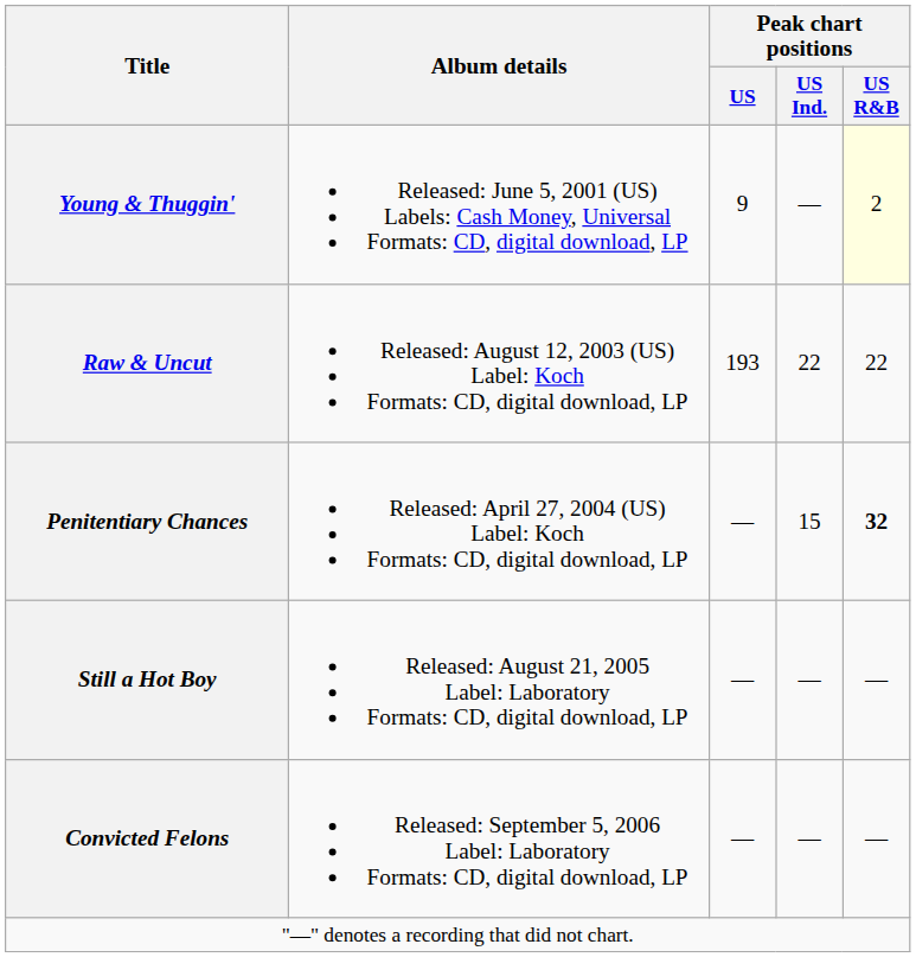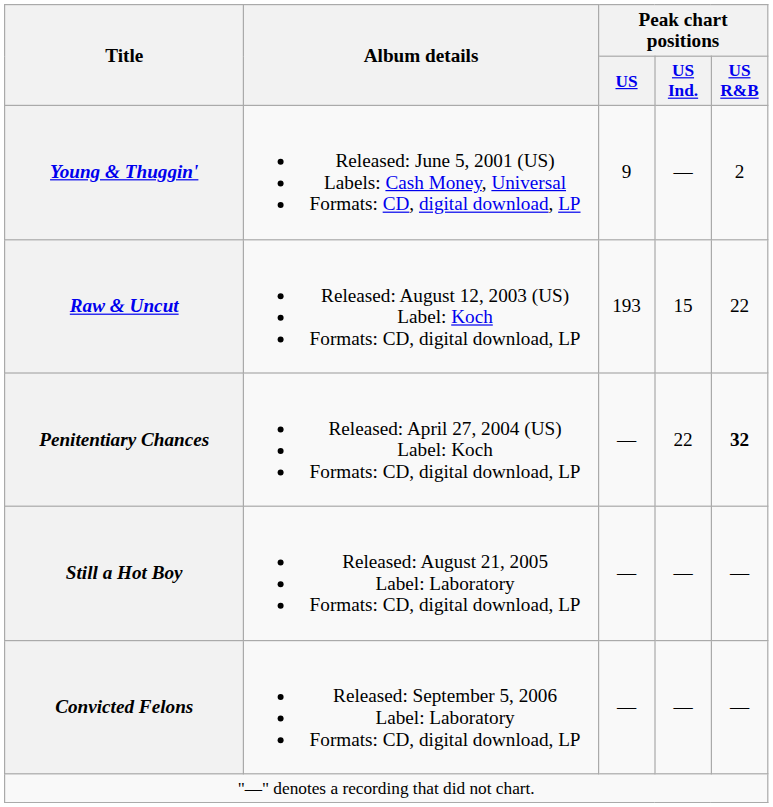 <table class="wikitable plainrowheaders" style="text-align:center;" border="1">
 <tr>
 <th scope="col" rowspan="2" style="width:12em;">Title</th>
 <th scope="col" rowspan="2" style="width:18em;">Album details</th>
 <th scope="col" colspan="3">Peak chart positions</th>
 </tr>
 <tr>
 <th scope="col" style="width:2.8em;font-size:90%;"><a href='#'>US</a><br></th>
 <th scope="col" style="width:2.8em;font-size:90%;"><a href='#'>US<br>Ind.</a><br></th>
 <th scope="col" style="width:2.8em;font-size:90%;"><a href='#'>US<br>R&B</a><br></th>
 </tr>
 <tr>
 <th scope="row"><em><a href='#'>Young & Thuggin'</a></em></th>
 <td><br><ul><li>Released: June 5, 2001 <span>(US)</span></li><li>Labels: <a href='#'>Cash Money</a>, <a href='#'>Universal</a></li><li>Formats: <a href='#'>CD</a>, <a href='#'>digital download</a>, <a href='#'>LP</a></li></ul></td>
 <td>9</td>
 <td>—</td>
-<td style="background: lightyellow;">2</td>
+<td>2</td>
 </tr>
 <tr>
 <th scope="row"><em><a href='#'>Raw & Uncut</a></em></th>
 <td><br><ul><li>Released: August 12, 2003 <span>(US)</span></li><li>Label: <a href='#'>Koch</a></li><li>Formats: CD, digital download, LP</li></ul></td>
 <td>193</td>
-<td>22</td>
+<td>15</td>
 <td>22</td>
 </tr>
 <tr>
 <th scope="row"><em>Penitentiary Chances</em></th>
 <td><br><ul><li>Released: April 27, 2004 <span>(US)</span></li><li>Label: Koch</li><li>Formats: CD, digital download, LP</li></ul></td>
 <td>—</td>
-<td>15</td>
+<td>22</td>
 <td><strong>32</strong></td>
 </tr>
 <tr>
 <th scope="row"><em>Still a Hot Boy</em></th>
 <td><br><ul><li>Released: August 21, 2005</li><li>Label: Laboratory</li><li>Formats: CD, digital download, LP</li></ul></td>
 <td>—</td>
 <td>—</td>
 <td>—</td>
 </tr>
 <tr>
 <th scope="row"><em>Convicted Felons</em></th>
 <td><br><ul><li>Released: September 5, 2006</li><li>Label: Laboratory</li><li>Formats: CD, digital download, LP</li></ul></td>
 <td>—</td>
 <td>—</td>
 <td>—</td>
 </tr>
 <tr>
 <td colspan="14" style="font-size:90%">"—" denotes a recording that did not chart.</td>
 </tr>
 </table>
